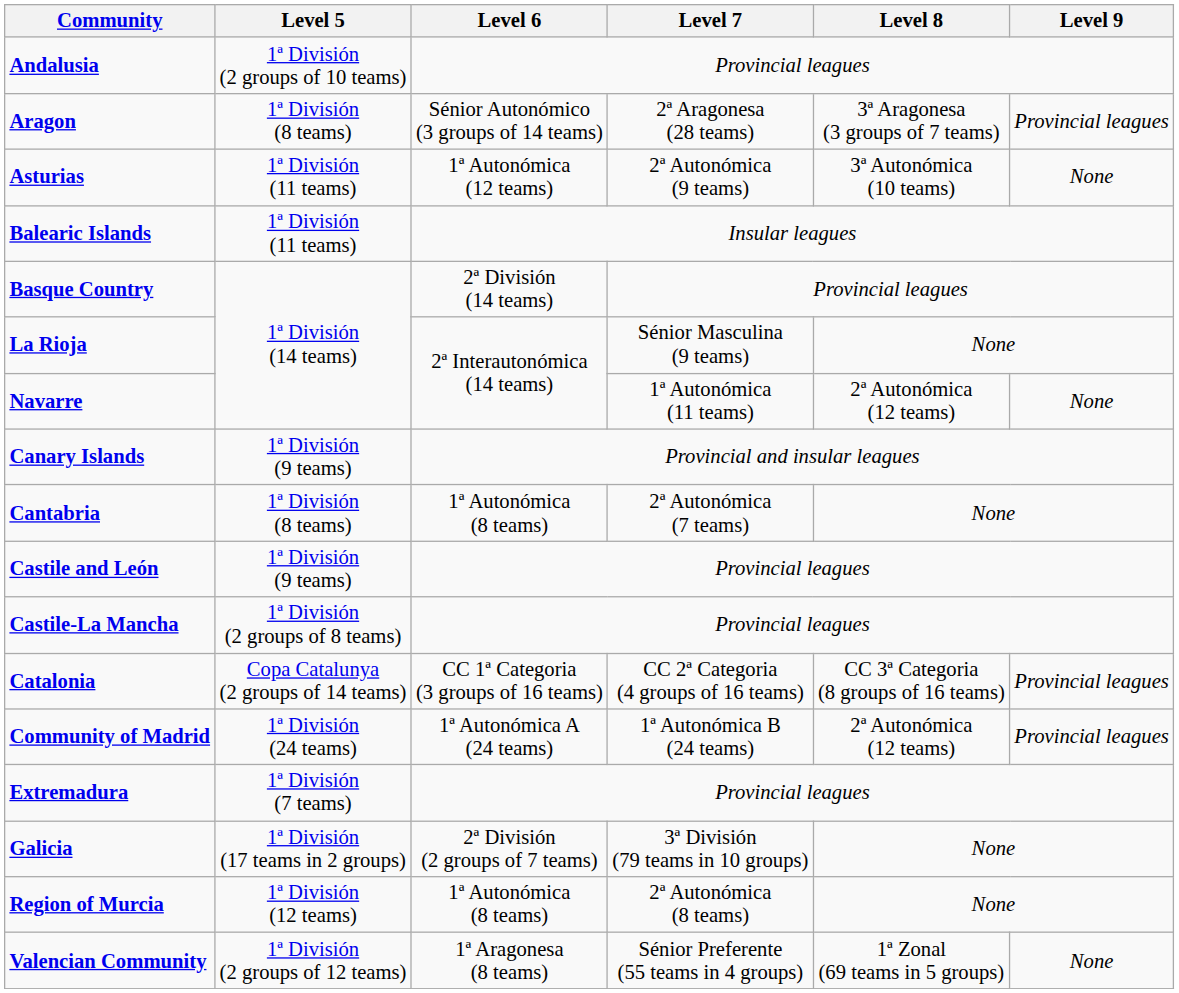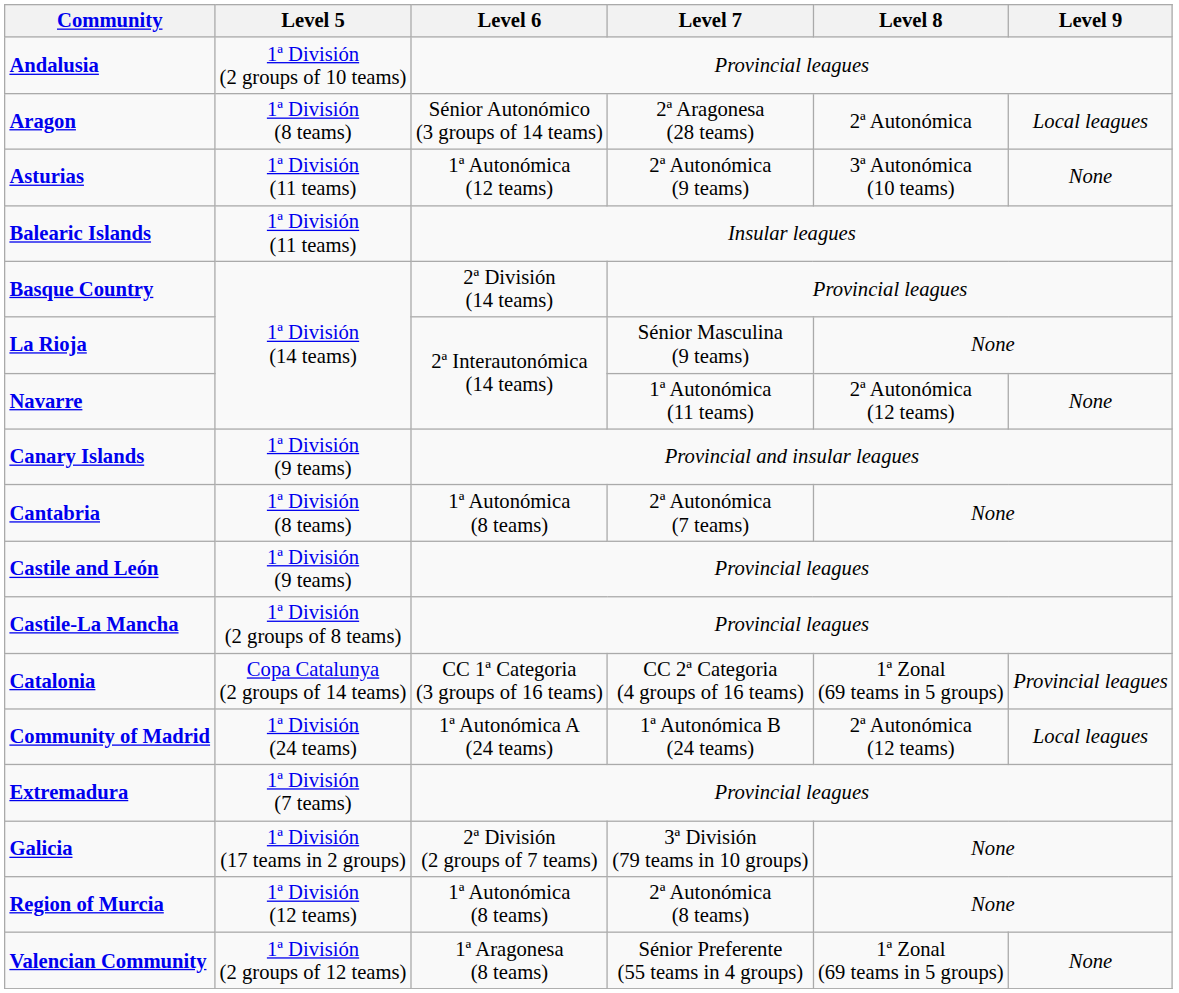 <table class="wikitable" style="text-align: center;">
 <tr>
 <th><a href='#'>Community</a></th>
 <th>Level 5</th>
 <th>Level 6</th>
 <th>Level 7</th>
 <th>Level 8</th>
 <th>Level 9</th>
 </tr>
 <tr>
 <td align=left> <strong><a href='#'>Andalusia</a></strong></td>
 <td><a href='#'>1ª División</a><br>(2 groups of 10 teams)</td>
 <td colspan=4><em>Provincial leagues</em></td>
 </tr>
 <tr>
 <td align=left> <strong><a href='#'>Aragon</a></strong></td>
 <td><a href='#'>1ª División</a><br>(8 teams)</td>
 <td>Sénior Autonómico<br>(3 groups of 14 teams)</td>
 <td>2ª Aragonesa<br>(28 teams)</td>
-<td>3ª Aragonesa<br>(3 groups of 7 teams)</td>
-<td><em>Provincial leagues</em></td>
+<td>2ª Autonómica</td>
+<td><em>Local leagues</em></td>
 </tr>
 <tr>
 <td align=left> <strong><a href='#'>Asturias</a></strong></td>
 <td><a href='#'>1ª División</a><br>(11 teams)</td>
 <td>1ª Autonómica<br>(12 teams)</td>
 <td>2ª Autonómica<br>(9 teams)</td>
 <td>3ª Autonómica<br>(10 teams)</td>
 <td><em>None</em></td>
 </tr>
 <tr>
 <td align=left> <strong><a href='#'>Balearic Islands</a></strong></td>
 <td><a href='#'>1ª División</a><br>(11 teams)</td>
 <td colspan=4><em>Insular leagues</em></td>
 </tr>
 <tr>
 <td align=left> <strong><a href='#'>Basque Country</a></strong></td>
 <td rowspan=3><a href='#'>1ª División</a><br>(14 teams)</td>
 <td>2ª División<br>(14 teams)</td>
 <td colspan=3><em>Provincial leagues</em></td>
 </tr>
 <tr>
 <td align=left> <strong><a href='#'>La Rioja</a></strong></td>
 <td rowspan=2>2ª Interautonómica<br>(14 teams)</td>
 <td>Sénior Masculina<br>(9 teams)</td>
 <td colspan=2><em>None</em></td>
 </tr>
 <tr>
 <td align=left> <strong><a href='#'>Navarre</a></strong></td>
 <td>1ª Autonómica<br>(11 teams)</td>
 <td>2ª Autonómica<br>(12 teams)</td>
 <td><em>None</em></td>
 </tr>
 <tr>
 <td align=left> <strong><a href='#'>Canary Islands</a></strong></td>
 <td><a href='#'>1ª División</a><br>(9 teams)</td>
 <td colspan=4><em>Provincial and insular leagues</em></td>
 </tr>
 <tr>
 <td align=left> <strong><a href='#'>Cantabria</a></strong></td>
 <td><a href='#'>1ª División</a><br>(8 teams)</td>
 <td>1ª Autonómica<br>(8 teams)</td>
 <td>2ª Autonómica<br>(7 teams)</td>
 <td colspan=2><em>None</em></td>
 </tr>
 <tr>
 <td align=left> <strong><a href='#'>Castile and León</a></strong></td>
 <td><a href='#'>1ª División</a><br>(9 teams)</td>
 <td colspan=4><em>Provincial leagues</em></td>
 </tr>
 <tr>
 <td align=left> <strong><a href='#'>Castile-La Mancha</a></strong></td>
 <td><a href='#'>1ª División</a><br>(2 groups of 8 teams)</td>
 <td colspan=4><em>Provincial leagues</em></td>
 </tr>
 <tr>
 <td align=left> <strong><a href='#'>Catalonia</a></strong></td>
 <td><a href='#'>Copa Catalunya</a><br>(2 groups of 14 teams)</td>
 <td>CC 1ª Categoria<br>(3 groups of 16 teams)</td>
 <td>CC 2ª Categoria<br>(4 groups of 16 teams)</td>
-<td>CC 3ª Categoria<br>(8 groups of 16 teams)</td>
+<td>1ª Zonal<br>(69 teams in 5 groups)</td>
 <td><em>Provincial leagues</em></td>
 </tr>
 <tr>
 <td align=left> <strong><a href='#'>Community of Madrid</a></strong></td>
 <td><a href='#'>1ª División</a><br>(24 teams)</td>
 <td>1ª Autonómica A<br>(24 teams)</td>
 <td>1ª Autonómica B<br>(24 teams)</td>
 <td>2ª Autonómica<br>(12 teams)</td>
-<td><em>Provincial leagues</em></td>
+<td><em>Local leagues</em></td>
 </tr>
 <tr>
 <td align=left> <strong><a href='#'>Extremadura</a></strong></td>
 <td><a href='#'>1ª División</a><br>(7 teams)</td>
 <td colspan=4><em>Provincial leagues</em></td>
 </tr>
 <tr>
 <td align=left> <strong><a href='#'>Galicia</a></strong></td>
 <td><a href='#'>1ª División</a><br>(17 teams in 2 groups)</td>
 <td>2ª División<br>(2 groups of 7 teams)</td>
 <td>3ª División<br>(79 teams in 10 groups)</td>
 <td colspan=2><em>None</em></td>
 </tr>
 <tr>
 <td align=left> <strong><a href='#'>Region of Murcia</a></strong></td>
 <td><a href='#'>1ª División</a><br>(12 teams)</td>
 <td>1ª Autonómica<br>(8 teams)</td>
 <td>2ª Autonómica<br>(8 teams)</td>
 <td colspan=2><em>None</em></td>
 </tr>
 <tr>
 <td align=left> <strong><a href='#'>Valencian Community</a></strong></td>
 <td><a href='#'>1ª División</a><br>(2 groups of 12 teams)</td>
 <td>1ª Aragonesa<br>(8 teams)</td>
 <td>Sénior Preferente<br>(55 teams in 4 groups)</td>
 <td>1ª Zonal<br>(69 teams in 5 groups)</td>
 <td><em>None</em></td>
 </tr>
 <tr>
 </tr>
 </table>
